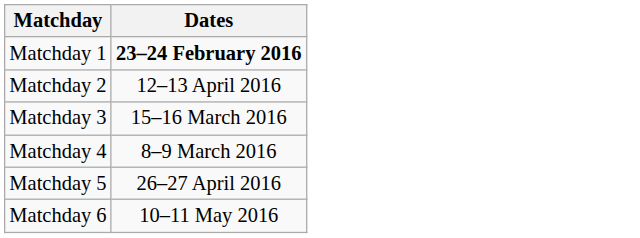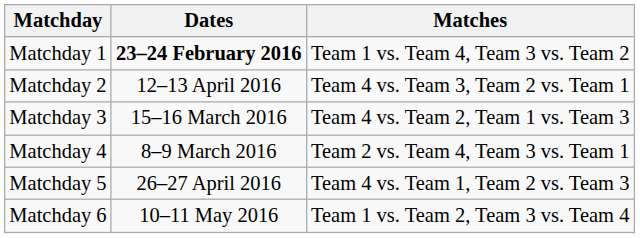 <table class="wikitable" style="text-align:center">
 <tr>
 <th>Matchday</th>
 <th>Dates</th>
+<th>Matches</th>
 </tr>
 <tr>
 <td>Matchday 1</td>
 <td><strong>23–24 February 2016</strong></td>
+<td>Team 1 vs. Team 4, Team 3 vs. Team 2</td>
 </tr>
 <tr>
 <td>Matchday 2</td>
 <td>12–13 April 2016</td>
+<td>Team 4 vs. Team 3, Team 2 vs. Team 1</td>
 </tr>
 <tr>
 <td>Matchday 3</td>
 <td>15–16 March 2016</td>
+<td>Team 4 vs. Team 2, Team 1 vs. Team 3</td>
 </tr>
 <tr>
 <td>Matchday 4</td>
 <td>8–9 March 2016</td>
+<td>Team 2 vs. Team 4, Team 3 vs. Team 1</td>
 </tr>
 <tr>
 <td>Matchday 5</td>
 <td>26–27 April 2016</td>
+<td>Team 4 vs. Team 1, Team 2 vs. Team 3</td>
 </tr>
 <tr>
 <td>Matchday 6</td>
 <td>10–11 May 2016</td>
+<td>Team 1 vs. Team 2, Team 3 vs. Team 4</td>
 </tr>
 </table>
